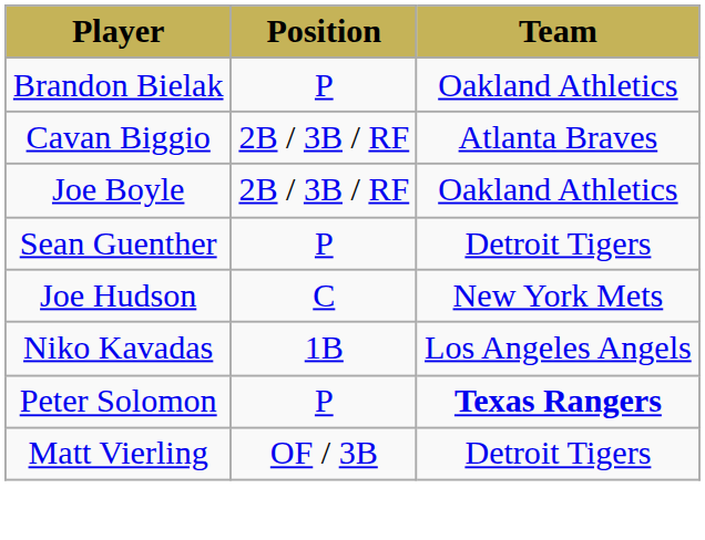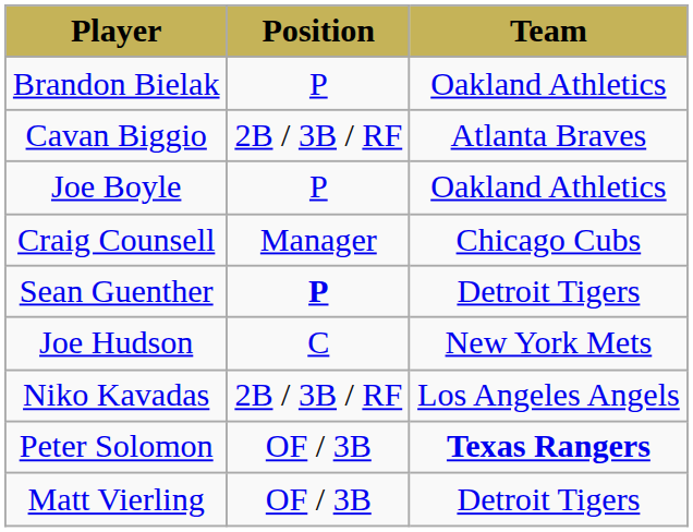 <table class="wikitable sortable" style="text-align:center;">
 <tr>
 <th style="background: #C5B358;">Player</th>
 <th style="background: #C5B358;">Position</th>
 <th style="background: #C5B358;">Team</th>
 </tr>
 <tr>
 <td><a href='#'>Brandon Bielak</a></td>
 <td><a href='#'>P</a></td>
 <td><a href='#'>Oakland Athletics</a></td>
 </tr>
 <tr>
 <td><a href='#'>Cavan Biggio</a></td>
 <td><a href='#'>2B</a> / <a href='#'>3B</a> / <a href='#'>RF</a></td>
 <td><a href='#'>Atlanta Braves</a></td>
 </tr>
 <tr>
 <td><a href='#'>Joe Boyle</a></td>
-<td><a href='#'>2B</a> / <a href='#'>3B</a> / <a href='#'>RF</a></td>
+<td><a href='#'>P</a></td>
 <td><a href='#'>Oakland Athletics</a></td>
 </tr>
 <tr>
+<td><a href='#'>Craig Counsell</a></td>
+<td><a href='#'>Manager</a></td>
+<td><a href='#'>Chicago Cubs</a></td>
+</tr>
+<tr>
 <td><a href='#'>Sean Guenther</a></td>
-<td><a href='#'>P</a></td>
+<td><strong><a href='#'>P</a></strong></td>
 <td><a href='#'>Detroit Tigers</a></td>
 </tr>
 <tr>
 <td><a href='#'>Joe Hudson</a></td>
 <td><a href='#'>C</a></td>
 <td><a href='#'>New York Mets</a></td>
 </tr>
 <tr>
 <td><a href='#'>Niko Kavadas</a></td>
-<td><a href='#'>1B</a></td>
+<td><a href='#'>2B</a> / <a href='#'>3B</a> / <a href='#'>RF</a></td>
 <td><a href='#'>Los Angeles Angels</a></td>
 </tr>
 <tr>
 <td><a href='#'>Peter Solomon</a></td>
-<td><a href='#'>P</a></td>
+<td><a href='#'>OF</a> / <a href='#'>3B</a></td>
 <td><strong><a href='#'>Texas Rangers</a></strong></td>
 </tr>
 <tr>
 <td><a href='#'>Matt Vierling</a></td>
 <td><a href='#'>OF</a> / <a href='#'>3B</a></td>
 <td><a href='#'>Detroit Tigers</a></td>
 </tr>
 </table>
